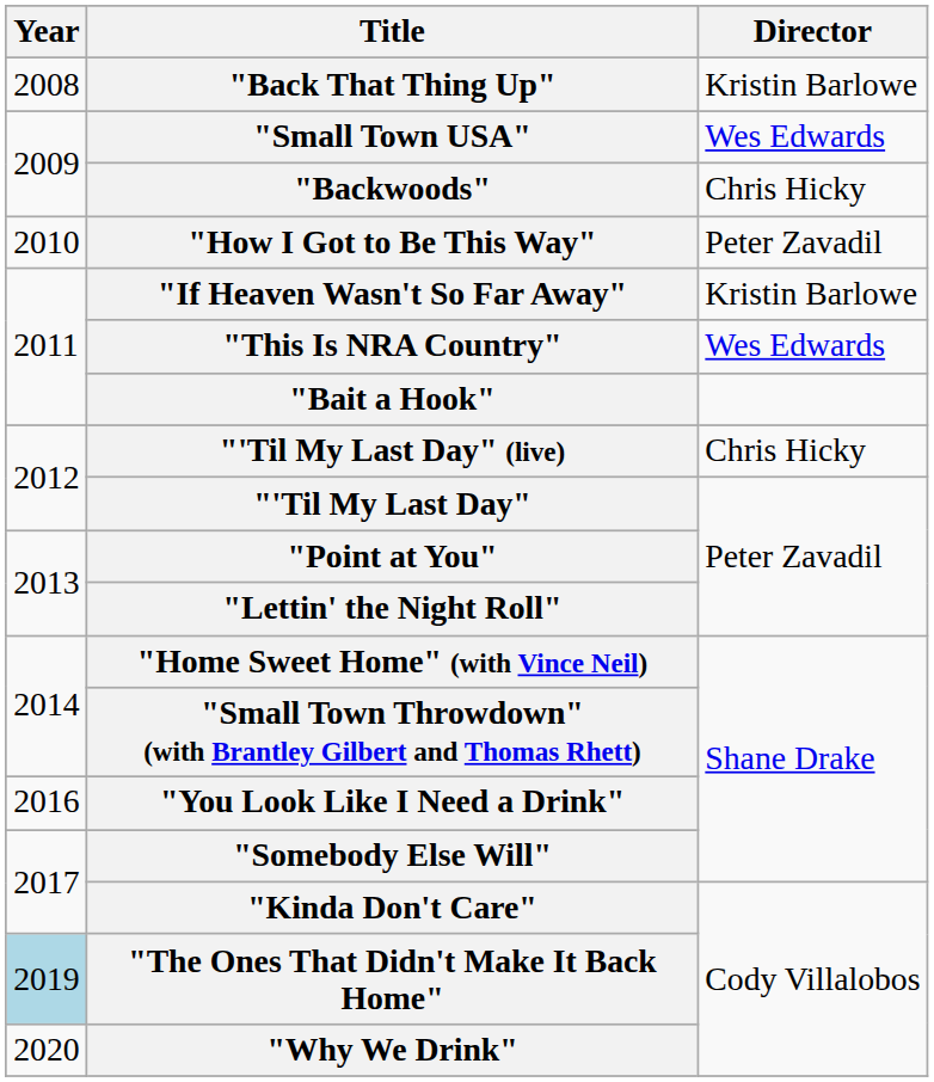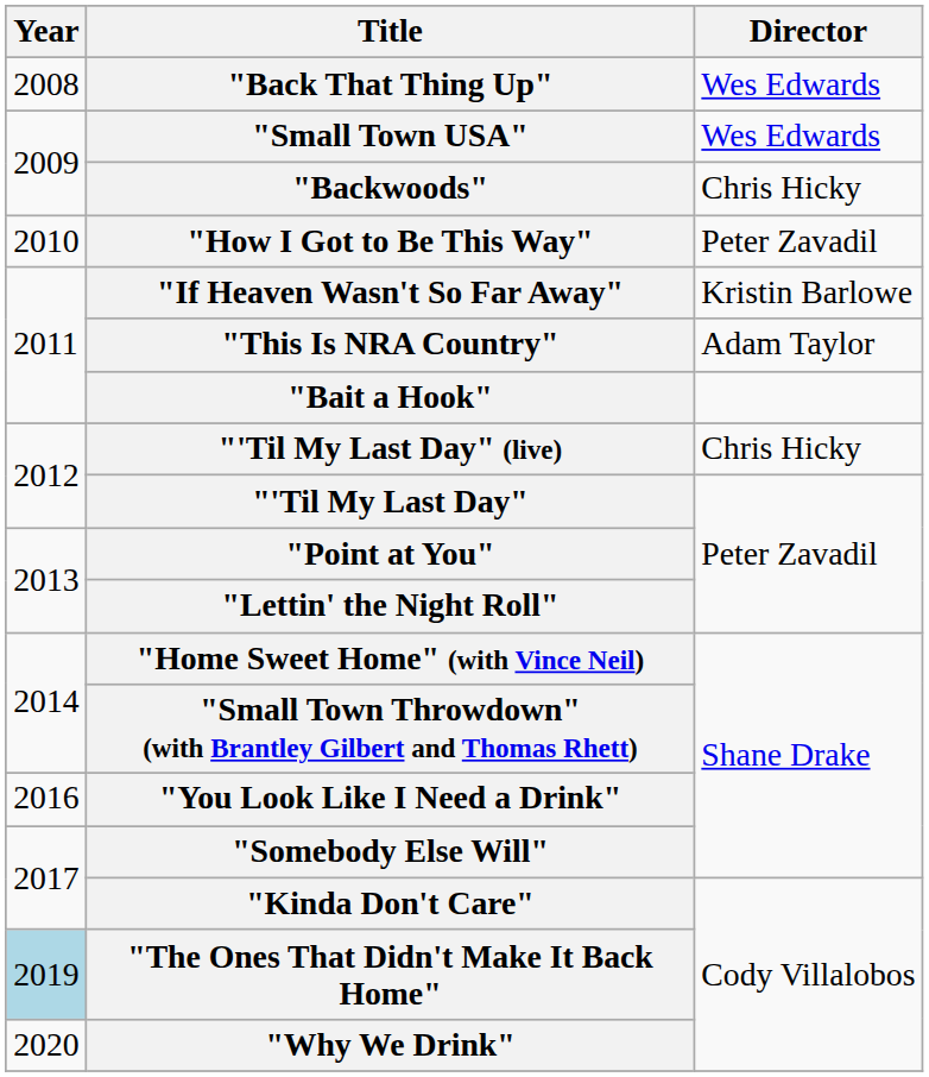 <table class="wikitable plainrowheaders">
 <tr>
 <th scope="col">Year</th>
 <th scope="col" style="width:18em;">Title</th>
 <th scope="col">Director</th>
 </tr>
 <tr>
 <td>2008</td>
 <th scope="row">"Back That Thing Up"</th>
-<td>Kristin Barlowe</td>
+<td><a href='#'>Wes Edwards</a></td>
 </tr>
 <tr>
 <td rowspan="2">2009</td>
 <th scope="row">"Small Town USA"</th>
 <td><a href='#'>Wes Edwards</a></td>
 </tr>
 <tr>
 <th scope="row">"Backwoods"</th>
 <td>Chris Hicky</td>
 </tr>
 <tr>
 <td>2010</td>
 <th scope="row">"How I Got to Be This Way"</th>
 <td>Peter Zavadil</td>
 </tr>
 <tr>
 <td rowspan="3">2011</td>
 <th scope="row">"If Heaven Wasn't So Far Away"</th>
 <td>Kristin Barlowe</td>
 </tr>
 <tr>
 <th scope="row">"This Is NRA Country"</th>
-<td><a href='#'>Wes Edwards</a></td>
+<td>Adam Taylor</td>
 </tr>
 <tr>
 <th scope="row">"Bait a Hook" </th>
 <td></td>
 </tr>
 <tr>
 <td rowspan="2">2012</td>
 <th scope="row">"'Til My Last Day" <small>(live)</small></th>
 <td>Chris Hicky</td>
 </tr>
 <tr>
 <th scope="row">"'Til My Last Day"</th>
 <td rowspan="3">Peter Zavadil</td>
 </tr>
 <tr>
 <td rowspan="2">2013</td>
 <th scope="row">"Point at You"</th>
 </tr>
 <tr>
 <th scope="row">"Lettin' the Night Roll"</th>
 </tr>
 <tr>
 <td rowspan="2">2014</td>
 <th scope="row">"Home Sweet Home" <small>(with <a href='#'>Vince Neil</a>)</small></th>
 <td rowspan="4"><a href='#'>Shane Drake</a></td>
 </tr>
 <tr>
 <th scope="row">"Small Town Throwdown"<br><small>(with <a href='#'>Brantley Gilbert</a> and <a href='#'>Thomas Rhett</a>)</small></th>
 </tr>
 <tr>
 <td>2016</td>
 <th scope="row">"You Look Like I Need a Drink"</th>
 </tr>
 <tr>
 <td rowspan="2">2017</td>
 <th scope="row">"Somebody Else Will"</th>
 </tr>
 <tr>
 <th scope="row">"Kinda Don't Care"</th>
 <td rowspan="3">Cody Villalobos</td>
 </tr>
 <tr>
 <td style="background: lightblue;">2019</td>
 <th scope="row">"The Ones That Didn't Make It Back Home"</th>
 </tr>
 <tr>
 <td>2020</td>
 <th scope="row">"Why We Drink"</th>
 </tr>
 </table>
